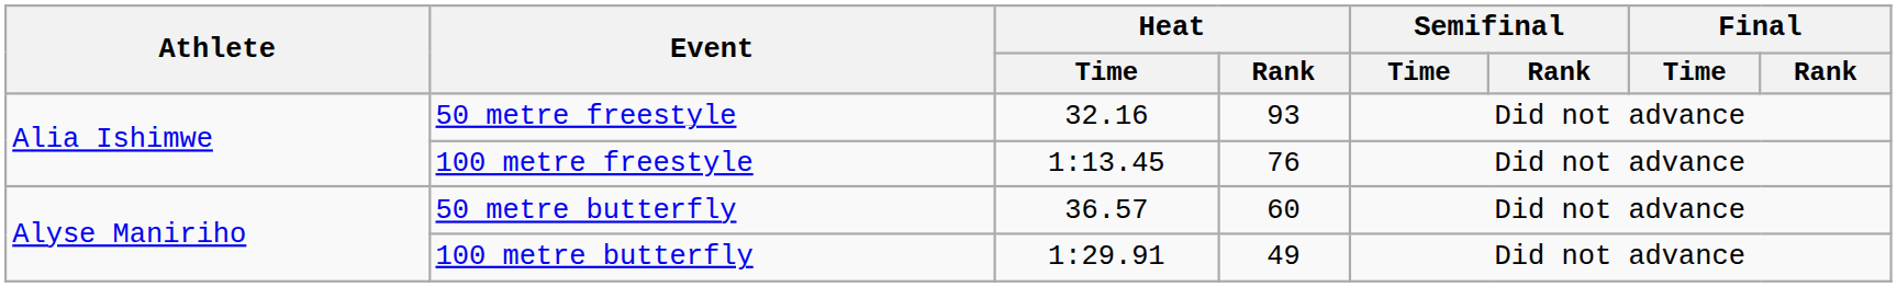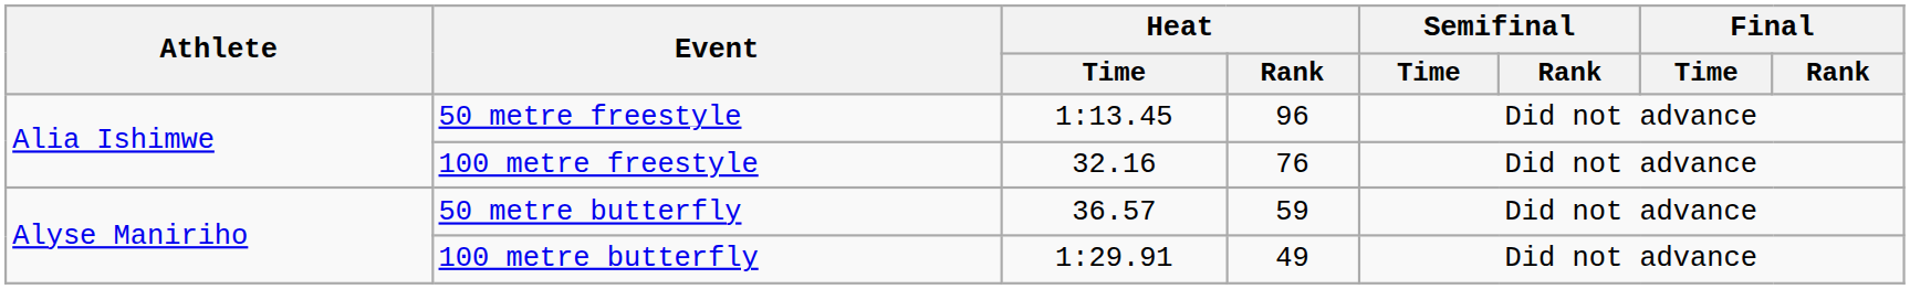 <table class="wikitable" style="text-align:center; font-size:90%; width:50%;">
 <tr>
 <th rowspan="2">Athlete</th>
 <th rowspan="2">Event</th>
 <th colspan="2">Heat</th>
 <th colspan="2">Semifinal</th>
 <th colspan="2">Final</th>
 </tr>
 <tr style="font-size:95%">
 <th>Time</th>
 <th>Rank</th>
 <th>Time</th>
 <th>Rank</th>
 <th>Time</th>
 <th>Rank</th>
 </tr>
 <tr>
 <td align=left rowspan=2><a href='#'>Alia Ishimwe</a></td>
 <td align=left><a href='#'>50 metre freestyle</a></td>
-<td>32.16</td>
-<td>93</td>
+<td>1:13.45</td>
+<td>96</td>
 <td colspan=4>Did not advance</td>
 </tr>
 <tr>
 <td align=left><a href='#'>100 metre freestyle</a></td>
-<td>1:13.45</td>
+<td>32.16</td>
 <td>76</td>
 <td colspan=4>Did not advance</td>
 </tr>
 <tr>
 <td align=left rowspan=2><a href='#'>Alyse Maniriho</a></td>
 <td align=left><a href='#'>50 metre butterfly</a></td>
 <td>36.57</td>
-<td>60</td>
+<td>59</td>
 <td colspan=4>Did not advance</td>
 </tr>
 <tr>
 <td align=left><a href='#'>100 metre butterfly</a></td>
 <td>1:29.91</td>
 <td>49</td>
 <td colspan=4>Did not advance</td>
 </tr>
 </table>
